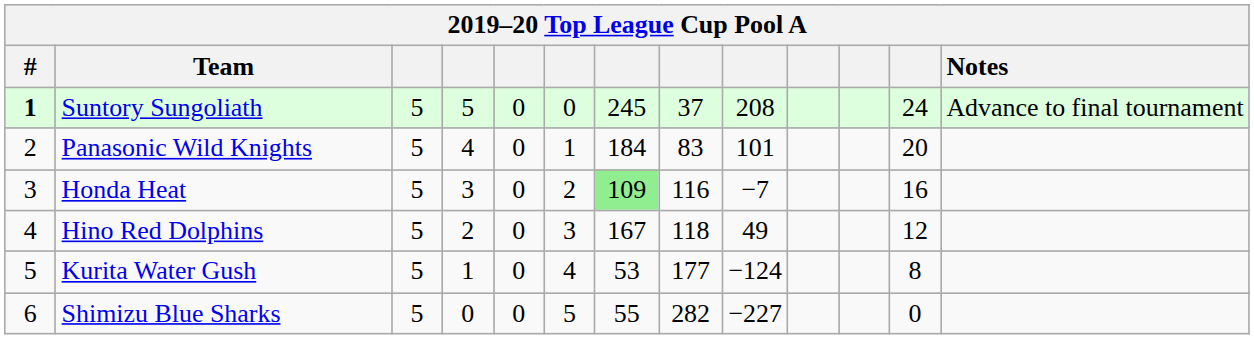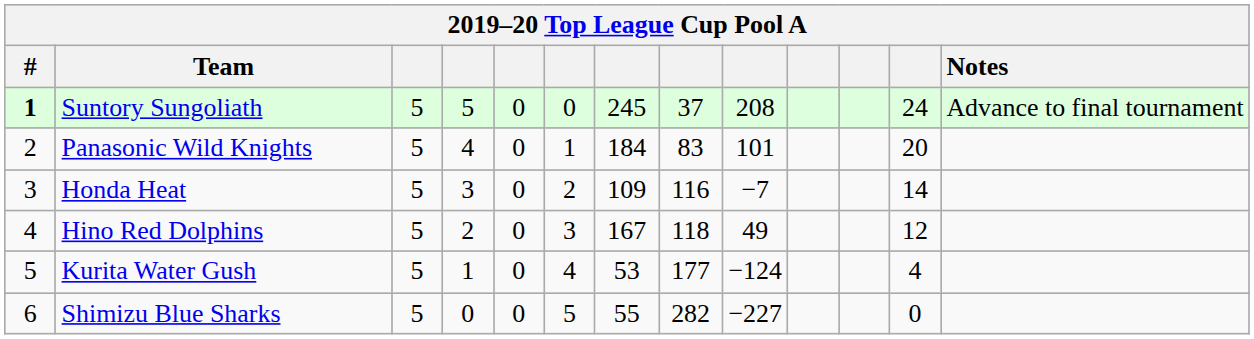 <table class="wikitable" style="text-align:center">
 <tr>
 <th colspan="100%">2019–20 <a href='#'>Top League</a> Cup Pool A</th>
 </tr>
 <tr>
 <th style="width:1.5em;">#</th>
 <th style="width:12.5em;">Team</th>
 <th style="width:1.5em;"></th>
 <th style="width:1.5em;"></th>
 <th style="width:1.5em;"></th>
 <th style="width:1.5em;"></th>
 <th style="width:2.0em;"></th>
 <th style="width:2.0em;"></th>
 <th style="width:2.0em;"> </th>
 <th style="width:1.5em;"></th>
 <th style="width:1.5em;"></th>
 <th style="width:1.5em;"></th>
 <th style="text-align:left;">Notes<br></th>
 </tr>
 <tr style="background:#DDFFDD;">
 <td><strong>1</strong></td>
 <td style="text-align:left;"><a href='#'>Suntory Sungoliath</a></td>
 <td>5</td>
 <td>5</td>
 <td>0</td>
 <td>0</td>
 <td>245</td>
 <td>37</td>
 <td>208</td>
 <td></td>
 <td></td>
 <td>24</td>
 <td style="text-align:left;">Advance to final tournament</td>
 </tr>
 <tr>
 <td>2</td>
 <td style="text-align:left;"><a href='#'>Panasonic Wild Knights</a></td>
 <td>5</td>
 <td>4</td>
 <td>0</td>
 <td>1</td>
 <td>184</td>
 <td>83</td>
 <td>101</td>
 <td></td>
 <td></td>
 <td>20</td>
 <td style="text-align:left;"></td>
 </tr>
 <tr>
 <td>3</td>
 <td style="text-align:left;"><a href='#'>Honda Heat</a></td>
 <td>5</td>
 <td>3</td>
 <td>0</td>
 <td>2</td>
-<td style="background: lightgreen;">109</td>
+<td>109</td>
 <td>116</td>
 <td>−7</td>
 <td></td>
 <td></td>
-<td>16</td>
+<td>14</td>
 <td style="text-align:left;"></td>
 </tr>
 <tr>
 <td>4</td>
 <td style="text-align:left;"><a href='#'>Hino Red Dolphins</a></td>
 <td>5</td>
 <td>2</td>
 <td>0</td>
 <td>3</td>
 <td>167</td>
 <td>118</td>
 <td>49</td>
 <td></td>
 <td></td>
 <td>12</td>
 <td style="text-align:left;"></td>
 </tr>
 <tr>
 <td>5</td>
 <td style="text-align:left;"><a href='#'>Kurita Water Gush</a></td>
 <td>5</td>
 <td>1</td>
 <td>0</td>
 <td>4</td>
 <td>53</td>
 <td>177</td>
 <td>−124</td>
 <td></td>
 <td></td>
-<td>8</td>
+<td>4</td>
 <td style="text-align:left;"></td>
 </tr>
 <tr>
 <td>6</td>
 <td style="text-align:left;"><a href='#'>Shimizu Blue Sharks</a></td>
 <td>5</td>
 <td>0</td>
 <td>0</td>
 <td>5</td>
 <td>55</td>
 <td>282</td>
 <td>−227</td>
 <td></td>
 <td></td>
 <td>0</td>
 <td style="text-align:left;"></td>
 </tr>
 </table>
